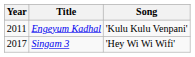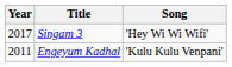 <table class="wikitable">
 <tr style="background:#ccc; text-align:center;">
 <th>Year</th>
 <th>Title</th>
 <th>Song</th>
 </tr>
 <tr>
+<td>2017</td>
+<td><em><a href='#'>Singam 3 </a></em></td>
+<td>'Hey Wi Wi Wifi'</td>
+</tr>
+<tr>
 <td>2011</td>
 <td><em><a href='#'>Engeyum Kadhal</a></em></td>
 <td>'Kulu Kulu Venpani'</td>
 </tr>
-<tr>
-<td>2017</td>
-<td><em><a href='#'>Singam 3 </a></em></td>
-<td>'Hey Wi Wi Wifi'</td>
-</tr>
 </table>
